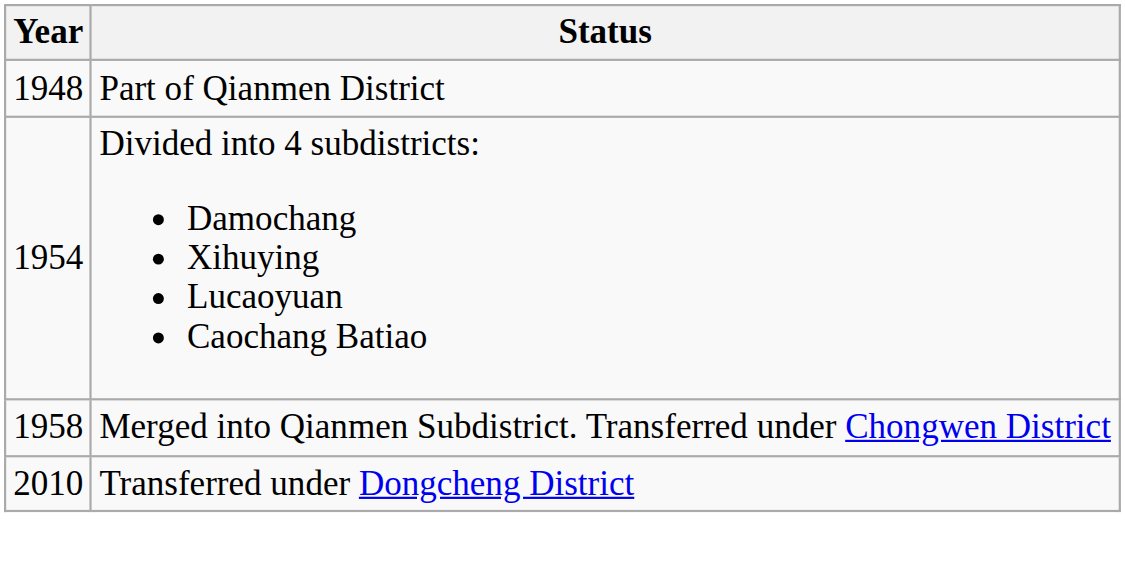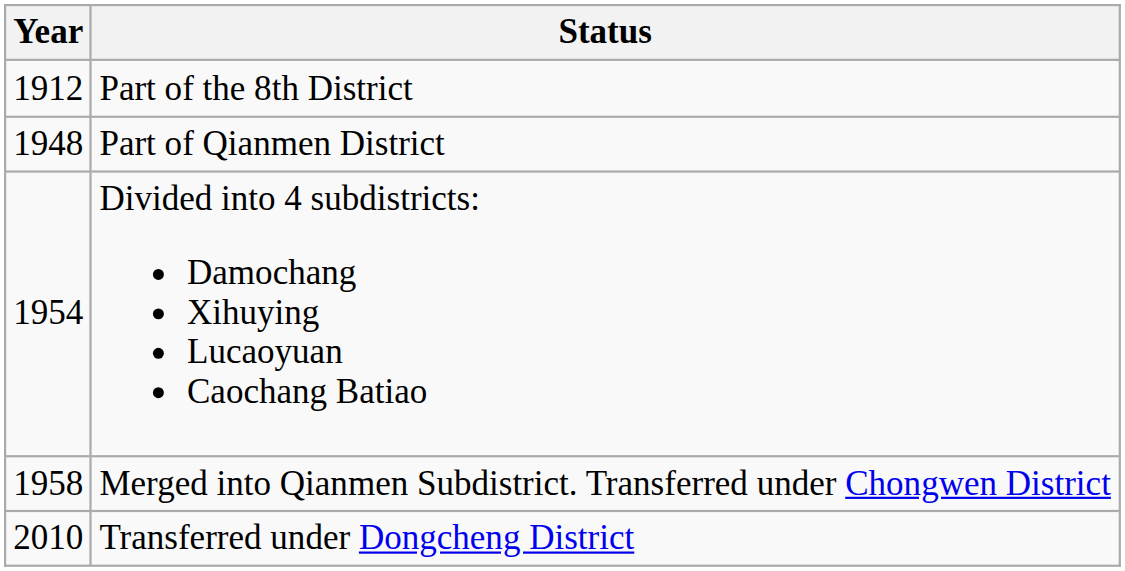 <table class="wikitable">
 <tr>
 <th>Year</th>
 <th>Status</th>
+</tr>
+<tr>
+<td>1912</td>
+<td>Part of the 8th District</td>
 </tr>
 <tr>
 <td>1948</td>
 <td>Part of Qianmen District</td>
 </tr>
 <tr>
 <td>1954</td>
 <td>Divided into 4 subdistricts:<br><ul><li>Damochang</li><li>Xihuying</li><li>Lucaoyuan</li><li>Caochang Batiao</li></ul></td>
 </tr>
 <tr>
 <td>1958</td>
 <td>Merged into Qianmen Subdistrict. Transferred under <a href='#'>Chongwen District</a></td>
 </tr>
 <tr>
 <td>2010</td>
 <td>Transferred under <a href='#'>Dongcheng District</a></td>
 </tr>
 </table>
